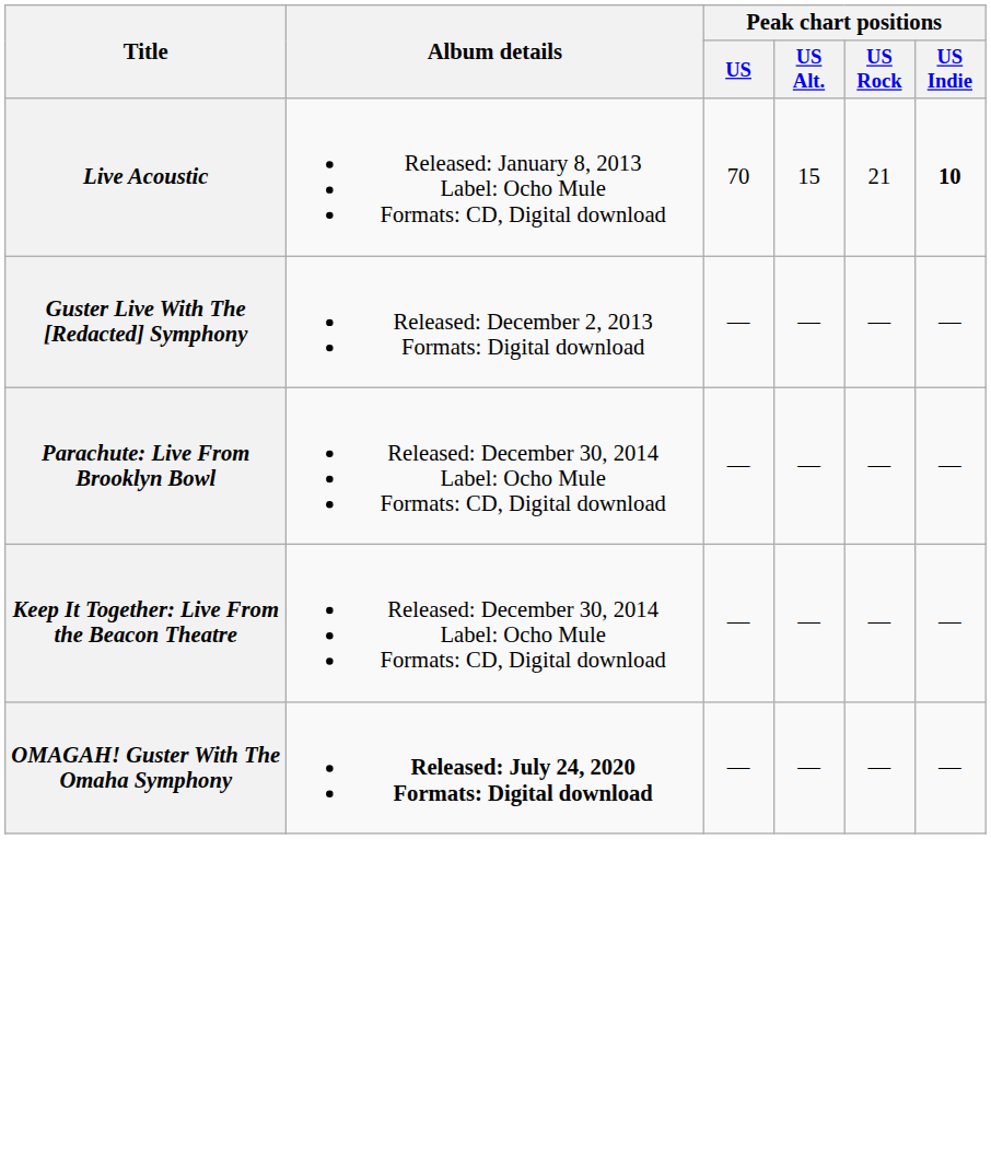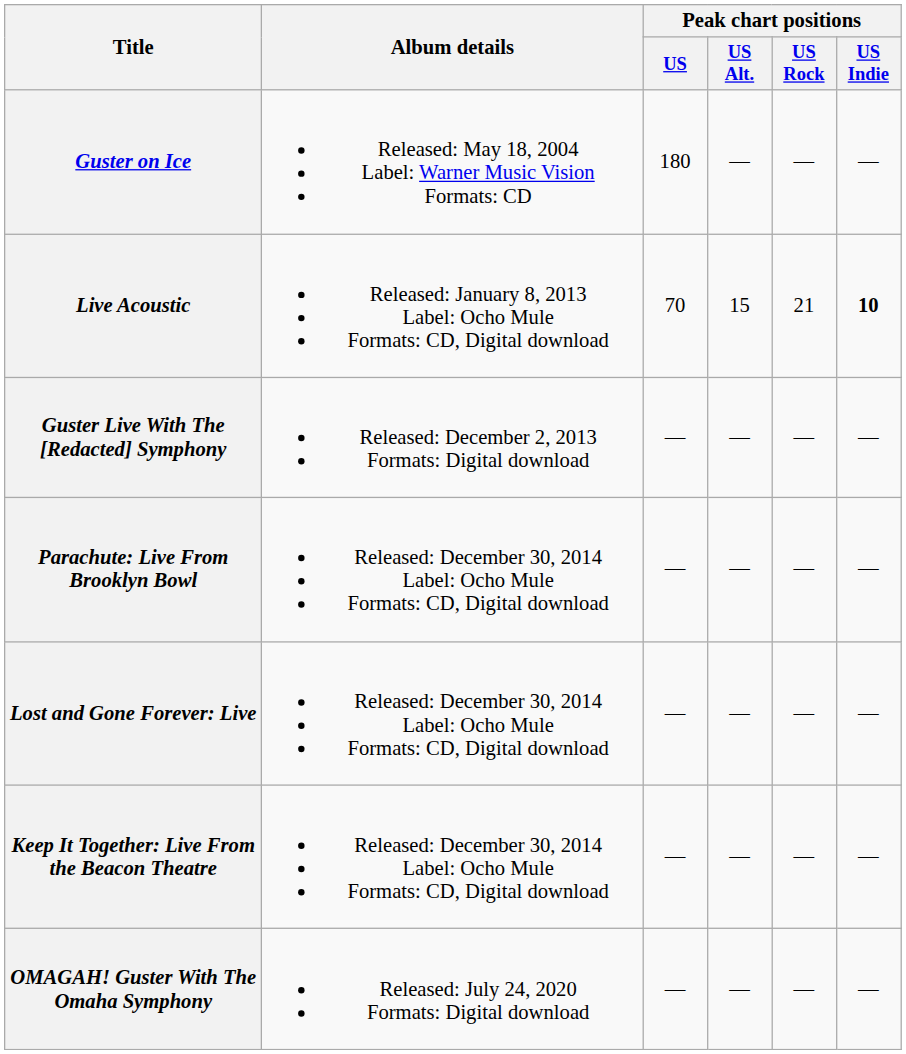 <table class="wikitable plainrowheaders" style="text-align:center;">
 <tr>
 <th scope="col" rowspan="2" style="width:12em;">Title</th>
 <th scope="col" rowspan="2" style="width:18em;">Album details</th>
 <th scope="col" colspan="4">Peak chart positions</th>
 </tr>
 <tr>
 <th scope="col" style="width:3em;font-size:90%;"><a href='#'>US</a><br></th>
 <th scope="col" style="width:3em;font-size:90%;"><a href='#'>US<br>Alt.</a><br></th>
 <th scope="col" style="width:3em;font-size:90%;"><a href='#'>US<br>Rock</a><br></th>
 <th scope="col" style="width:3em;font-size:90%;"><a href='#'>US<br>Indie</a><br></th>
+</tr>
+<tr>
+<th scope="row"><em><a href='#'>Guster on Ice</a></em></th>
+<td><br><ul><li>Released: May 18, 2004</li><li>Label: <a href='#'>Warner Music Vision</a></li><li>Formats: CD</li></ul></td>
+<td>180</td>
+<td>—</td>
+<td>—</td>
+<td>—</td>
 </tr>
 <tr>
 <th scope="row"><em>Live Acoustic</em></th>
 <td><br><ul><li>Released: January 8, 2013</li><li>Label: Ocho Mule</li><li>Formats: CD, Digital download</li></ul></td>
 <td>70</td>
 <td>15</td>
 <td>21</td>
 <td><strong>10</strong></td>
 </tr>
 <tr>
 <th scope="row"><em>Guster Live With The [Redacted] Symphony</em></th>
 <td><br><ul><li>Released: December 2, 2013</li><li>Formats: Digital download</li></ul></td>
 <td>—</td>
 <td>—</td>
 <td>—</td>
 <td>—</td>
 </tr>
 <tr>
 <th scope="row"><em>Parachute: Live From Brooklyn Bowl</em></th>
 <td><br><ul><li>Released: December 30, 2014</li><li>Label: Ocho Mule</li><li>Formats: CD, Digital download</li></ul></td>
 <td>—</td>
 <td>—</td>
 <td>—</td>
 <td>—</td>
 </tr>
 <tr>
+<th scope="row"><em>Lost and Gone Forever: Live</em></th>
+<td><br><ul><li>Released: December 30, 2014</li><li>Label: Ocho Mule</li><li>Formats: CD, Digital download</li></ul></td>
+<td>—</td>
+<td>—</td>
+<td>—</td>
+<td>—</td>
+</tr>
+<tr>
 <th scope="row"><em>Keep It Together: Live From the Beacon Theatre</em></th>
 <td><br><ul><li>Released: December 30, 2014</li><li>Label: Ocho Mule</li><li>Formats: CD, Digital download</li></ul></td>
 <td>—</td>
 <td>—</td>
 <td>—</td>
 <td>—</td>
 </tr>
 <tr>
 <th scope="row"><em>OMAGAH! Guster With The Omaha Symphony</em></th>
-<td><strong><br><ul><li>Released: July 24, 2020</li><li>Formats: Digital download</li></ul></strong></td>
+<td><br><ul><li>Released: July 24, 2020</li><li>Formats: Digital download</li></ul></td>
 <td>—</td>
 <td>—</td>
 <td>—</td>
 <td>—</td>
 </tr>
 </table>
